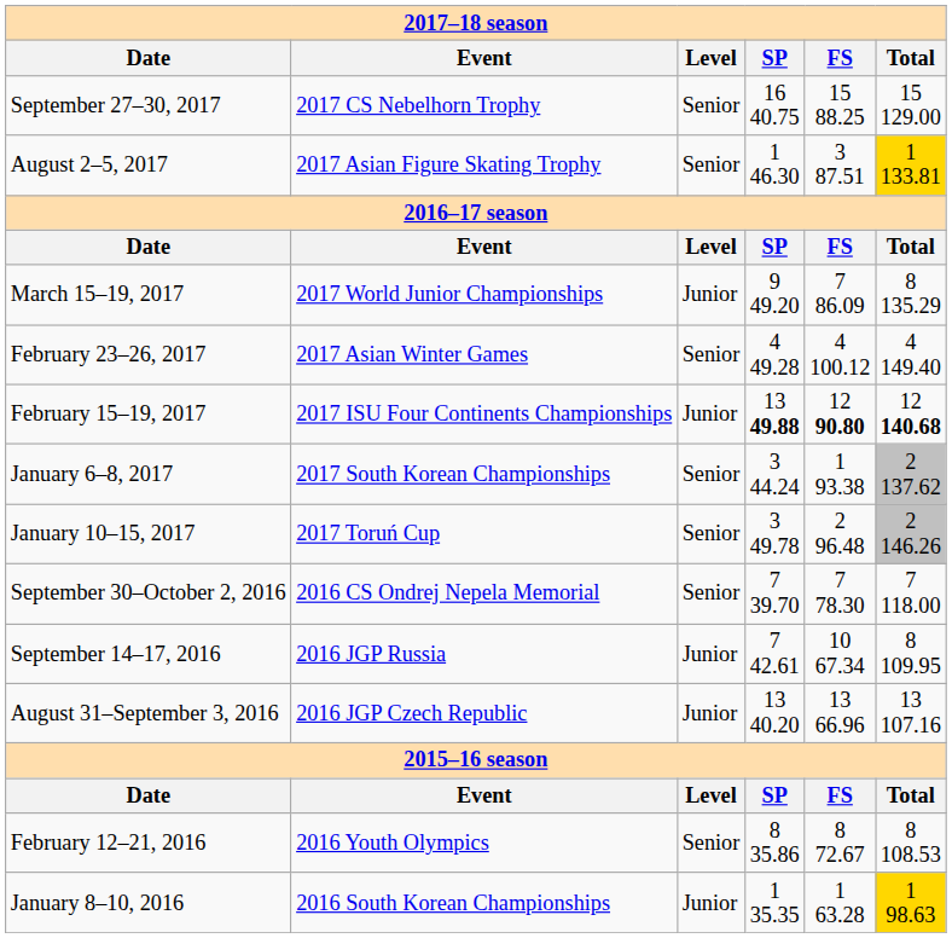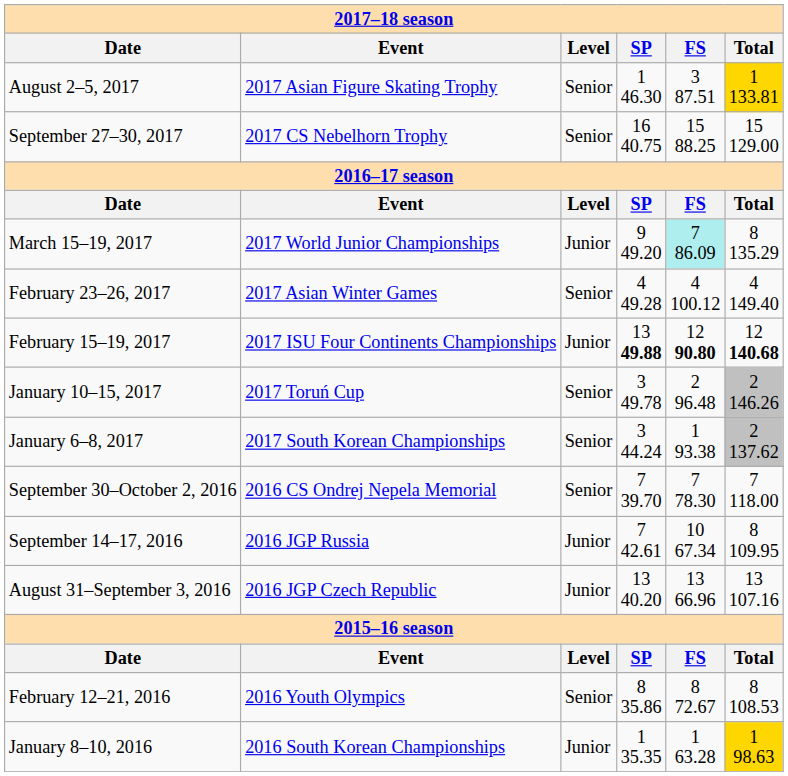 <table class="wikitable">
 <tr>
 <td style="background-color: #ffdead;" colspan=6 align=center><strong><a href='#'>2017–18 season</a></strong></td>
 </tr>
 <tr>
 <th>Date</th>
 <th>Event</th>
 <th>Level</th>
 <th><a href='#'>SP</a></th>
 <th><a href='#'>FS</a></th>
 <th>Total</th>
 </tr>
 <tr>
+<td>August 2–5, 2017</td>
+<td><a href='#'>2017 Asian Figure Skating Trophy</a></td>
+<td>Senior</td>
+<td align=center>1 <br> 46.30</td>
+<td align=center>3 <br> 87.51</td>
+<td align=center bgcolor=gold>1 <br> 133.81</td>
+</tr>
+<tr>
 <td>September 27–30, 2017</td>
 <td><a href='#'>2017 CS Nebelhorn Trophy</a></td>
 <td>Senior</td>
 <td align=center>16 <br> 40.75</td>
 <td align=center>15 <br> 88.25</td>
 <td align=center>15 <br> 129.00</td>
-</tr>
-<tr>
-<td>August 2–5, 2017</td>
-<td><a href='#'>2017 Asian Figure Skating Trophy</a></td>
-<td>Senior</td>
-<td align=center>1 <br> 46.30</td>
-<td align=center>3 <br> 87.51</td>
-<td align=center bgcolor=gold>1 <br> 133.81</td>
 </tr>
 <tr>
 <th style="background-color: #ffdead;" colspan=6 align=center><a href='#'>2016–17 season</a></th>
 </tr>
 <tr>
 <th>Date</th>
 <th>Event</th>
 <th>Level</th>
 <th><a href='#'>SP</a></th>
 <th><a href='#'>FS</a></th>
 <th>Total</th>
 </tr>
 <tr>
 <td>March 15–19, 2017</td>
 <td><a href='#'>2017 World Junior Championships</a></td>
 <td>Junior</td>
 <td align=center>9 <br> 49.20</td>
-<td align=center>7 <br> 86.09</td>
+<td align=center style="background: paleturquoise;">7 <br> 86.09</td>
 <td align=center>8 <br> 135.29</td>
 </tr>
 <tr>
 <td>February 23–26, 2017</td>
 <td><a href='#'>2017 Asian Winter Games</a></td>
 <td>Senior</td>
 <td align=center>4 <br> 49.28</td>
 <td align=center>4 <br> 100.12</td>
 <td align=center>4 <br> 149.40</td>
 </tr>
 <tr>
 <td>February 15–19, 2017</td>
 <td><a href='#'>2017 ISU Four Continents Championships</a></td>
 <td>Junior</td>
 <td align=center>13 <br> <strong>49.88</strong></td>
 <td align=center>12 <br> <strong>90.80</strong></td>
 <td align=center>12 <br> <strong>140.68</strong></td>
 </tr>
 <tr>
+<td>January 10–15, 2017</td>
+<td><a href='#'>2017 Toruń Cup</a></td>
+<td>Senior</td>
+<td align=center>3 <br> 49.78</td>
+<td align=center>2 <br> 96.48</td>
+<td align=center bgcolor=silver>2 <br> 146.26</td>
+</tr>
+<tr>
 <td>January 6–8, 2017</td>
 <td><a href='#'>2017 South Korean Championships</a></td>
 <td>Senior</td>
 <td align=center>3 <br> 44.24</td>
 <td align=center>1 <br> 93.38</td>
 <td align=center bgcolor=silver>2 <br> 137.62</td>
-</tr>
-<tr>
-<td>January 10–15, 2017</td>
-<td><a href='#'>2017 Toruń Cup</a></td>
-<td>Senior</td>
-<td align=center>3 <br> 49.78</td>
-<td align=center>2 <br> 96.48</td>
-<td align=center bgcolor=silver>2 <br> 146.26</td>
 </tr>
 <tr>
 <td>September 30–October 2, 2016</td>
 <td><a href='#'>2016 CS Ondrej Nepela Memorial</a></td>
 <td>Senior</td>
 <td align=center>7 <br> 39.70</td>
 <td align=center>7 <br> 78.30</td>
 <td align=center>7 <br> 118.00</td>
 </tr>
 <tr>
 <td>September 14–17, 2016</td>
 <td><a href='#'>2016 JGP Russia</a></td>
 <td>Junior</td>
 <td align=center>7 <br> 42.61</td>
 <td align=center>10 <br> 67.34</td>
 <td align=center>8 <br> 109.95</td>
 </tr>
 <tr>
 <td>August 31–September 3, 2016</td>
 <td><a href='#'>2016 JGP Czech Republic</a></td>
 <td>Junior</td>
 <td align=center>13 <br> 40.20</td>
 <td align=center>13 <br> 66.96</td>
 <td align=center>13 <br> 107.16</td>
 </tr>
 <tr>
 <th style="background-color: #ffdead; " colspan=6 align=center><a href='#'>2015–16 season</a></th>
 </tr>
 <tr>
 <th>Date</th>
 <th>Event</th>
 <th>Level</th>
 <th><a href='#'>SP</a></th>
 <th><a href='#'>FS</a></th>
 <th>Total</th>
 </tr>
 <tr>
 <td>February 12–21, 2016</td>
 <td><a href='#'>2016 Youth Olympics</a></td>
 <td>Senior</td>
 <td align=center>8 <br> 35.86</td>
 <td align=center>8 <br> 72.67</td>
 <td align=center>8 <br> 108.53</td>
 </tr>
 <tr>
 <td>January 8–10, 2016</td>
 <td><a href='#'>2016 South Korean Championships</a></td>
 <td>Junior</td>
 <td align=center>1 <br> 35.35</td>
 <td align=center>1 <br> 63.28</td>
 <td align=center bgcolor=gold>1 <br> 98.63</td>
 </tr>
 </table>
